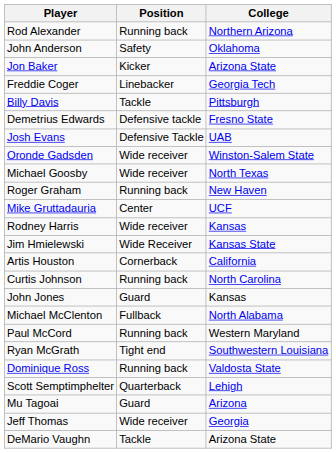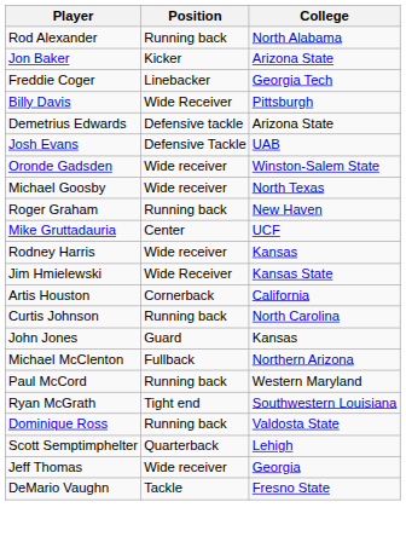 <table class="wikitable">
 <tr>
 <th>Player</th>
 <th>Position</th>
 <th>College</th>
 </tr>
 <tr>
 <td>Rod Alexander</td>
 <td>Running back</td>
-<td><a href='#'>Northern Arizona</a></td>
-</tr>
-<tr>
-<td>John Anderson</td>
-<td>Safety</td>
-<td><a href='#'>Oklahoma</a></td>
+<td><a href='#'>North Alabama</a></td>
 </tr>
 <tr>
 <td><a href='#'>Jon Baker</a></td>
 <td>Kicker</td>
 <td><a href='#'>Arizona State</a></td>
 </tr>
 <tr>
 <td>Freddie Coger</td>
 <td>Linebacker</td>
 <td><a href='#'>Georgia Tech</a></td>
 </tr>
 <tr>
 <td><a href='#'>Billy Davis</a></td>
-<td>Tackle</td>
+<td>Wide Receiver</td>
 <td><a href='#'>Pittsburgh</a></td>
 </tr>
 <tr>
 <td>Demetrius Edwards</td>
 <td>Defensive tackle</td>
-<td><a href='#'>Fresno State</a></td>
+<td>Arizona State</td>
 </tr>
 <tr>
 <td><a href='#'>Josh Evans</a></td>
 <td>Defensive Tackle</td>
 <td><a href='#'>UAB</a></td>
 </tr>
 <tr>
 <td><a href='#'>Oronde Gadsden</a></td>
 <td>Wide receiver</td>
 <td><a href='#'>Winston-Salem State</a></td>
 </tr>
 <tr>
 <td>Michael Goosby</td>
 <td>Wide receiver</td>
 <td><a href='#'>North Texas</a></td>
 </tr>
 <tr>
 <td>Roger Graham</td>
 <td>Running back</td>
 <td><a href='#'>New Haven</a></td>
 </tr>
 <tr>
 <td><a href='#'>Mike Gruttadauria</a></td>
 <td>Center</td>
 <td><a href='#'>UCF</a></td>
 </tr>
 <tr>
 <td>Rodney Harris</td>
 <td>Wide receiver</td>
 <td><a href='#'>Kansas</a></td>
 </tr>
 <tr>
 <td>Jim Hmielewski</td>
 <td>Wide Receiver</td>
 <td><a href='#'>Kansas State</a></td>
 </tr>
 <tr>
 <td>Artis Houston</td>
 <td>Cornerback</td>
 <td><a href='#'>California</a></td>
 </tr>
 <tr>
 <td>Curtis Johnson</td>
 <td>Running back</td>
 <td><a href='#'>North Carolina</a></td>
 </tr>
 <tr>
 <td>John Jones</td>
 <td>Guard</td>
 <td>Kansas</td>
 </tr>
 <tr>
 <td>Michael McClenton</td>
 <td>Fullback</td>
-<td><a href='#'>North Alabama</a></td>
+<td><a href='#'>Northern Arizona</a></td>
 </tr>
 <tr>
 <td>Paul McCord</td>
 <td>Running back</td>
 <td>Western Maryland</td>
 </tr>
 <tr>
 <td>Ryan McGrath</td>
 <td>Tight end</td>
 <td><a href='#'>Southwestern Louisiana</a></td>
 </tr>
 <tr>
 <td><a href='#'>Dominique Ross</a></td>
 <td>Running back</td>
 <td><a href='#'>Valdosta State</a></td>
 </tr>
 <tr>
 <td>Scott Semptimphelter</td>
 <td>Quarterback</td>
 <td><a href='#'>Lehigh</a></td>
 </tr>
 <tr>
-<td>Mu Tagoai</td>
-<td>Guard</td>
-<td><a href='#'>Arizona</a></td>
-</tr>
-<tr>
 <td>Jeff Thomas</td>
 <td>Wide receiver</td>
 <td><a href='#'>Georgia</a></td>
 </tr>
 <tr>
 <td>DeMario Vaughn</td>
 <td>Tackle</td>
-<td>Arizona State</td>
+<td><a href='#'>Fresno State</a></td>
 </tr>
 </table>
